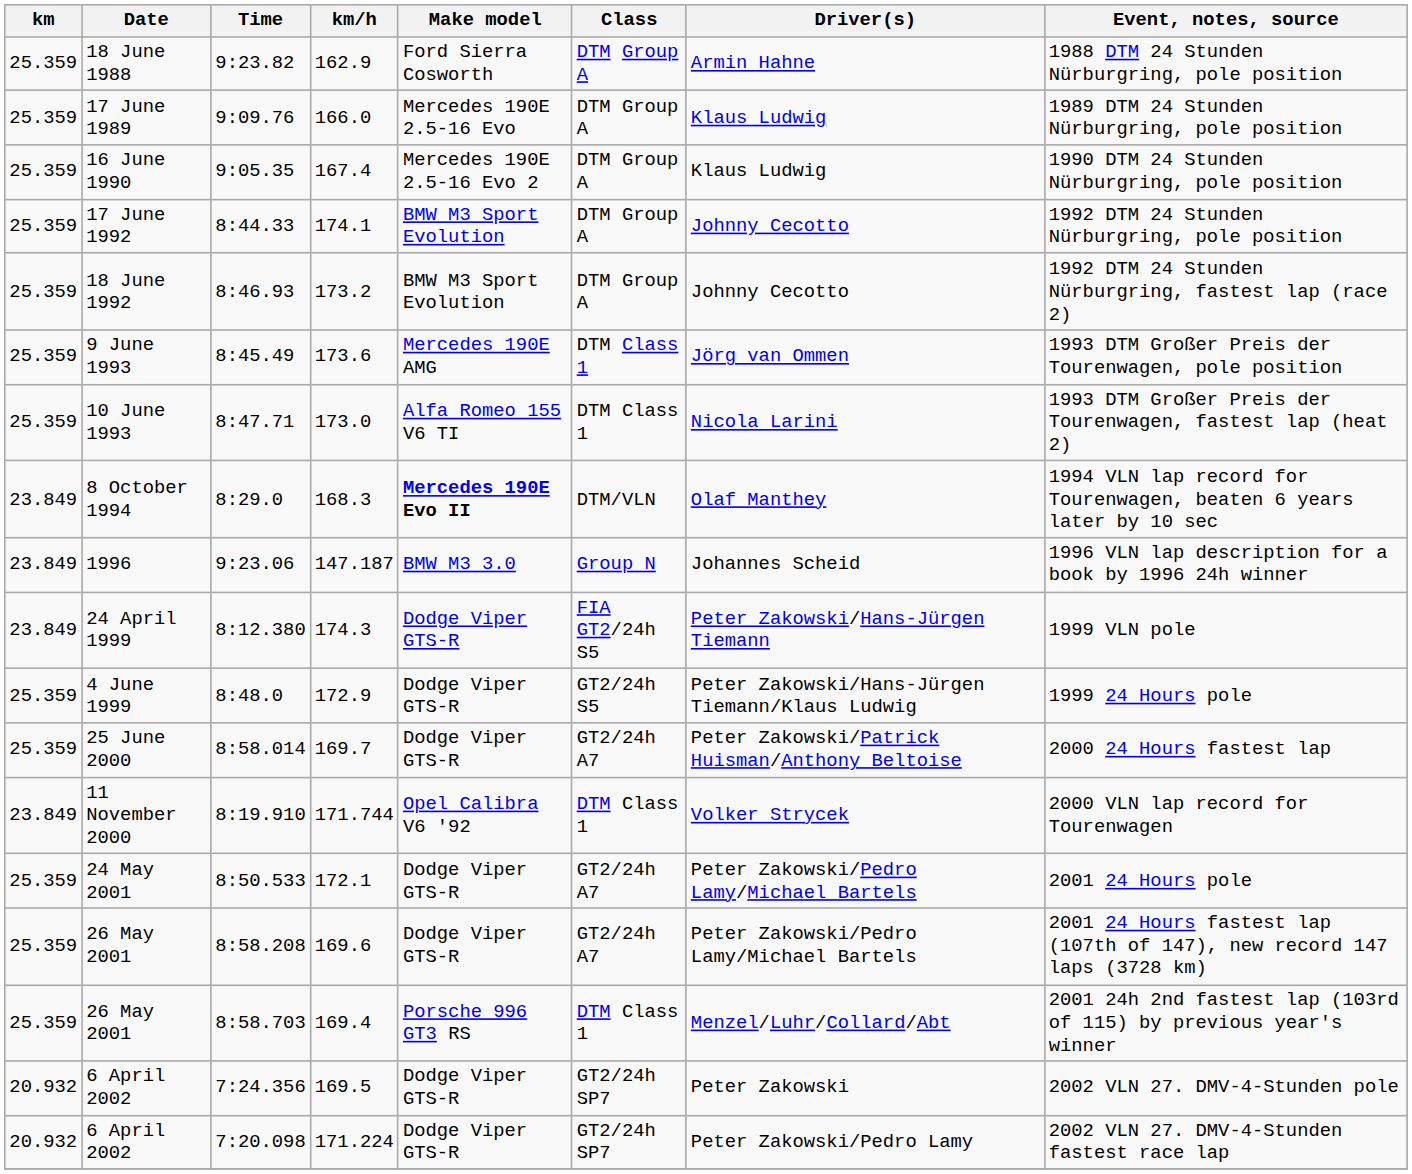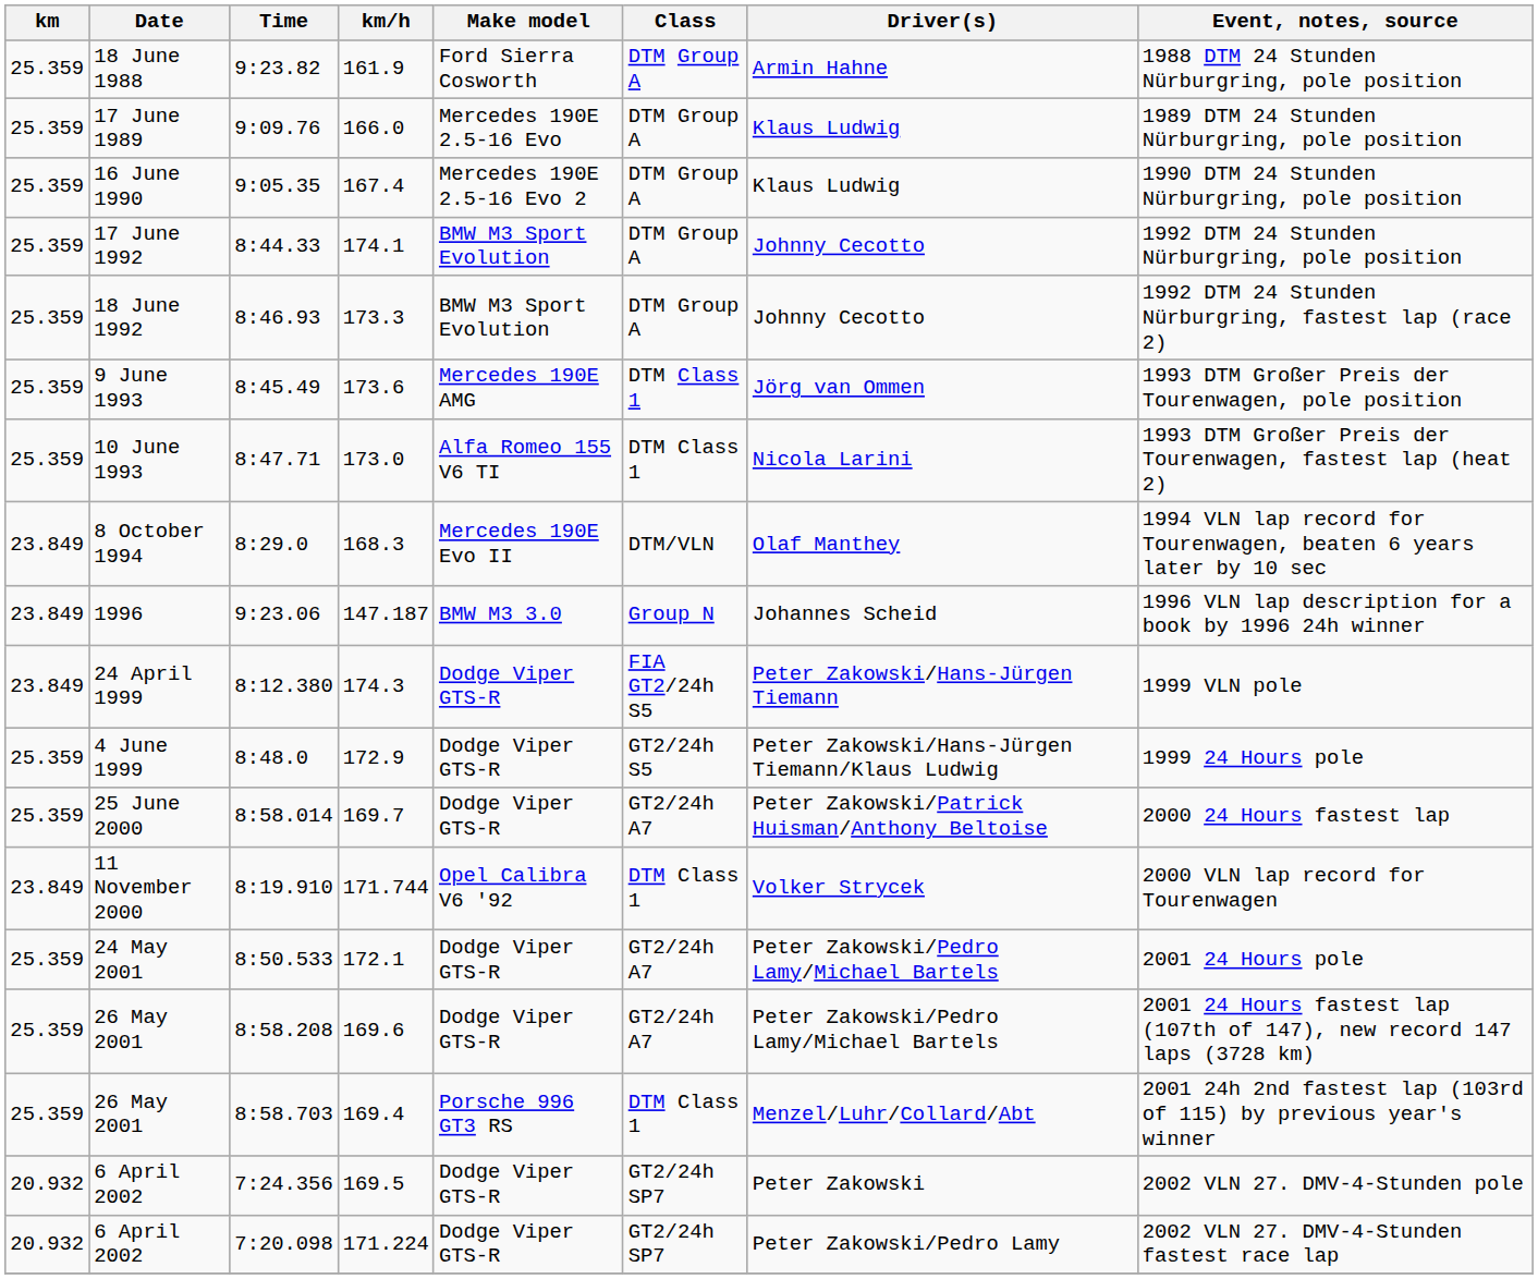 <table class="wikitable sortable" style="font-size: 90%;">
 <tr>
 <th>km</th>
 <th>Date</th>
 <th>Time</th>
 <th>km/h</th>
 <th>Make model</th>
 <th>Class</th>
 <th>Driver(s)</th>
 <th>Event, notes, source</th>
 </tr>
 <tr>
 <td>25.359</td>
 <td>18 June 1988</td>
 <td>9:23.82</td>
-<td>162.9</td>
+<td>161.9</td>
 <td>Ford Sierra Cosworth</td>
 <td><a href='#'>DTM</a> <a href='#'>Group A</a></td>
 <td><a href='#'>Armin Hahne</a></td>
 <td>1988 <a href='#'>DTM</a> 24 Stunden Nürburgring, pole position </td>
 </tr>
 <tr>
 <td>25.359</td>
 <td>17 June 1989</td>
 <td>9:09.76</td>
 <td>166.0</td>
 <td>Mercedes 190E 2.5-16 Evo</td>
 <td>DTM Group A</td>
 <td><a href='#'>Klaus Ludwig</a></td>
 <td>1989 DTM 24 Stunden Nürburgring, pole position  </td>
 </tr>
 <tr>
 <td>25.359</td>
 <td>16 June 1990</td>
 <td>9:05.35</td>
 <td>167.4</td>
 <td>Mercedes 190E 2.5-16 Evo 2</td>
 <td>DTM Group A</td>
 <td>Klaus Ludwig</td>
 <td>1990 DTM 24 Stunden Nürburgring, pole position  </td>
 </tr>
 <tr>
 <td>25.359</td>
 <td>17 June 1992</td>
 <td>8:44.33</td>
 <td>174.1</td>
 <td><a href='#'>BMW M3 Sport Evolution</a></td>
 <td>DTM Group A</td>
 <td><a href='#'>Johnny Cecotto</a></td>
 <td>1992 DTM 24 Stunden Nürburgring, pole position </td>
 </tr>
 <tr>
 <td>25.359</td>
 <td>18 June 1992</td>
 <td>8:46.93</td>
-<td>173.2</td>
+<td>173.3</td>
 <td>BMW M3 Sport Evolution</td>
 <td>DTM Group A</td>
 <td>Johnny Cecotto</td>
 <td>1992 DTM 24 Stunden Nürburgring, fastest lap (race 2)</td>
 </tr>
 <tr>
 <td>25.359</td>
 <td>9 June 1993</td>
 <td>8:45.49</td>
 <td>173.6</td>
 <td><a href='#'>Mercedes 190E</a> AMG</td>
 <td>DTM <a href='#'>Class 1</a></td>
 <td><a href='#'>Jörg van Ommen</a></td>
 <td>1993 DTM Großer Preis der Tourenwagen, pole position </td>
 </tr>
 <tr>
 <td>25.359</td>
 <td>10 June 1993</td>
 <td>8:47.71</td>
 <td>173.0</td>
 <td><a href='#'>Alfa Romeo 155</a> V6 TI</td>
 <td>DTM Class 1</td>
 <td><a href='#'>Nicola Larini</a></td>
 <td>1993 DTM Großer Preis der Tourenwagen, fastest lap (heat 2) </td>
 </tr>
 <tr>
 <td>23.849</td>
 <td>8 October 1994</td>
 <td>8:29.0</td>
 <td>168.3</td>
-<td><strong><a href='#'>Mercedes 190E</a> Evo II</strong></td>
+<td><a href='#'>Mercedes 190E</a> Evo II</td>
 <td>DTM/VLN</td>
 <td><a href='#'>Olaf Manthey</a></td>
 <td>1994 VLN lap record for Tourenwagen, beaten 6 years later by 10 sec </td>
 </tr>
 <tr>
 <td>23.849</td>
 <td>1996</td>
 <td>9:23.06</td>
 <td>147.187</td>
 <td><a href='#'>BMW M3 3.0</a></td>
 <td><a href='#'>Group N</a></td>
 <td>Johannes Scheid</td>
 <td>1996 VLN lap description for a book by 1996 24h winner</td>
 </tr>
 <tr>
 <td>23.849</td>
 <td>24 April 1999</td>
 <td>8:12.380</td>
 <td>174.3</td>
 <td><a href='#'>Dodge Viper GTS-R</a></td>
 <td><a href='#'>FIA GT2</a>/24h S5</td>
 <td><a href='#'>Peter Zakowski</a>/<a href='#'>Hans-Jürgen Tiemann</a></td>
 <td>1999 VLN pole </td>
 </tr>
 <tr>
 <td>25.359</td>
 <td>4 June 1999</td>
 <td>8:48.0</td>
 <td>172.9</td>
 <td>Dodge Viper GTS-R</td>
 <td>GT2/24h S5</td>
 <td>Peter Zakowski/Hans-Jürgen Tiemann/Klaus Ludwig</td>
 <td>1999 <a href='#'>24 Hours</a> pole </td>
 </tr>
 <tr>
 <td>25.359</td>
 <td>25 June 2000</td>
 <td>8:58.014</td>
 <td>169.7</td>
 <td>Dodge Viper GTS-R</td>
 <td>GT2/24h A7</td>
 <td>Peter Zakowski/<a href='#'>Patrick Huisman</a>/<a href='#'>Anthony Beltoise</a></td>
 <td>2000 <a href='#'>24 Hours</a> fastest lap </td>
 </tr>
 <tr>
 <td>23.849</td>
 <td>11 November 2000</td>
 <td>8:19.910</td>
 <td>171.744</td>
 <td><a href='#'>Opel Calibra</a> V6 '92</td>
 <td><a href='#'>DTM</a> Class 1</td>
 <td><a href='#'>Volker Strycek</a></td>
 <td>2000 VLN lap record for Tourenwagen </td>
 </tr>
 <tr>
 <td>25.359</td>
 <td>24 May 2001</td>
 <td>8:50.533</td>
 <td>172.1</td>
 <td>Dodge Viper GTS-R</td>
 <td>GT2/24h A7</td>
 <td>Peter Zakowski/<a href='#'>Pedro Lamy</a>/<a href='#'>Michael Bartels</a></td>
 <td>2001 <a href='#'>24 Hours</a> pole</td>
 </tr>
 <tr>
 <td>25.359</td>
 <td>26 May 2001</td>
 <td>8:58.208</td>
 <td>169.6</td>
 <td>Dodge Viper GTS-R</td>
 <td>GT2/24h A7</td>
 <td>Peter Zakowski/Pedro Lamy/Michael Bartels</td>
 <td>2001 <a href='#'>24 Hours</a> fastest lap (107th of 147), new record 147 laps (3728 km)</td>
 </tr>
 <tr>
 <td>25.359</td>
 <td>26 May 2001</td>
 <td>8:58.703</td>
 <td>169.4</td>
 <td><a href='#'>Porsche 996 GT3</a> RS</td>
 <td><a href='#'>DTM</a> Class 1</td>
 <td><a href='#'>Menzel</a>/<a href='#'>Luhr</a>/<a href='#'>Collard</a>/<a href='#'>Abt</a></td>
 <td>2001 24h 2nd fastest lap (103rd of 115)  by previous year's winner</td>
 </tr>
 <tr>
 <td>20.932</td>
 <td>6 April 2002</td>
 <td>7:24.356</td>
 <td>169.5</td>
 <td>Dodge Viper GTS-R</td>
 <td>GT2/24h SP7</td>
 <td>Peter Zakowski</td>
 <td>2002 VLN 27. DMV-4-Stunden pole</td>
 </tr>
 <tr>
 <td>20.932</td>
 <td>6 April 2002</td>
 <td>7:20.098</td>
 <td>171.224</td>
 <td>Dodge Viper GTS-R</td>
 <td>GT2/24h SP7</td>
 <td>Peter Zakowski/Pedro Lamy</td>
 <td>2002 VLN 27. DMV-4-Stunden fastest race lap </td>
 </tr>
 <tr>
 </tr>
 </table>
